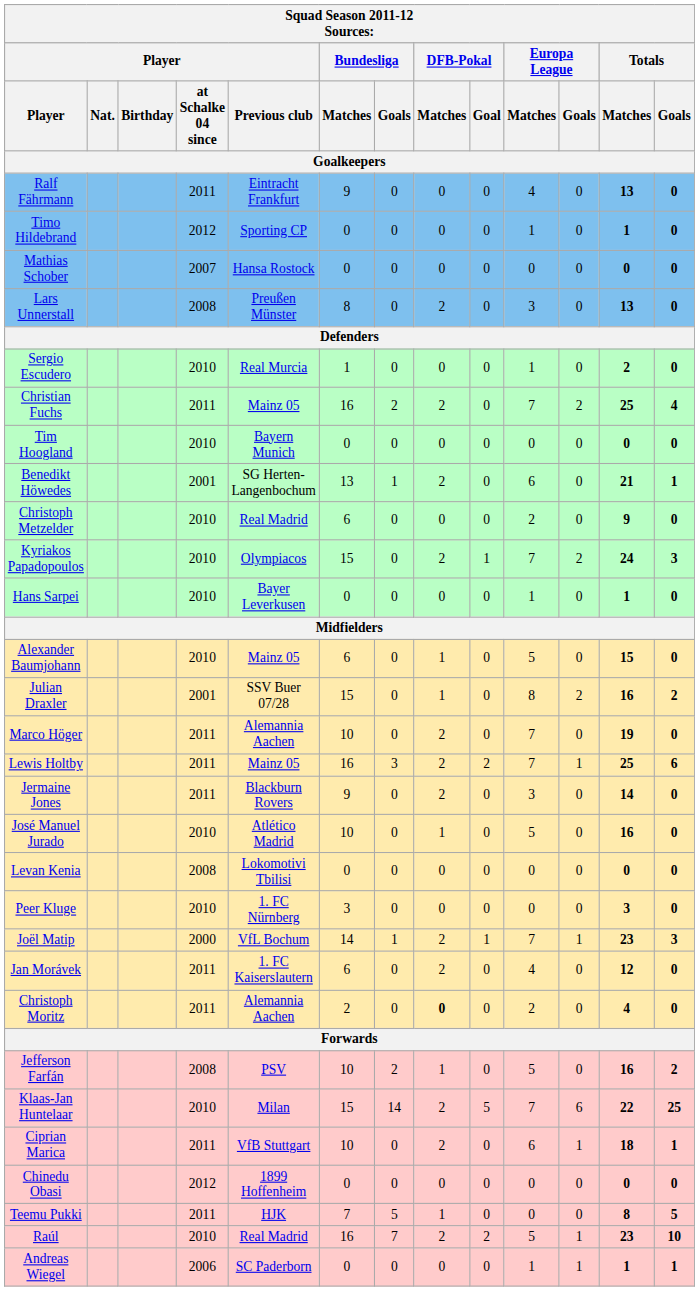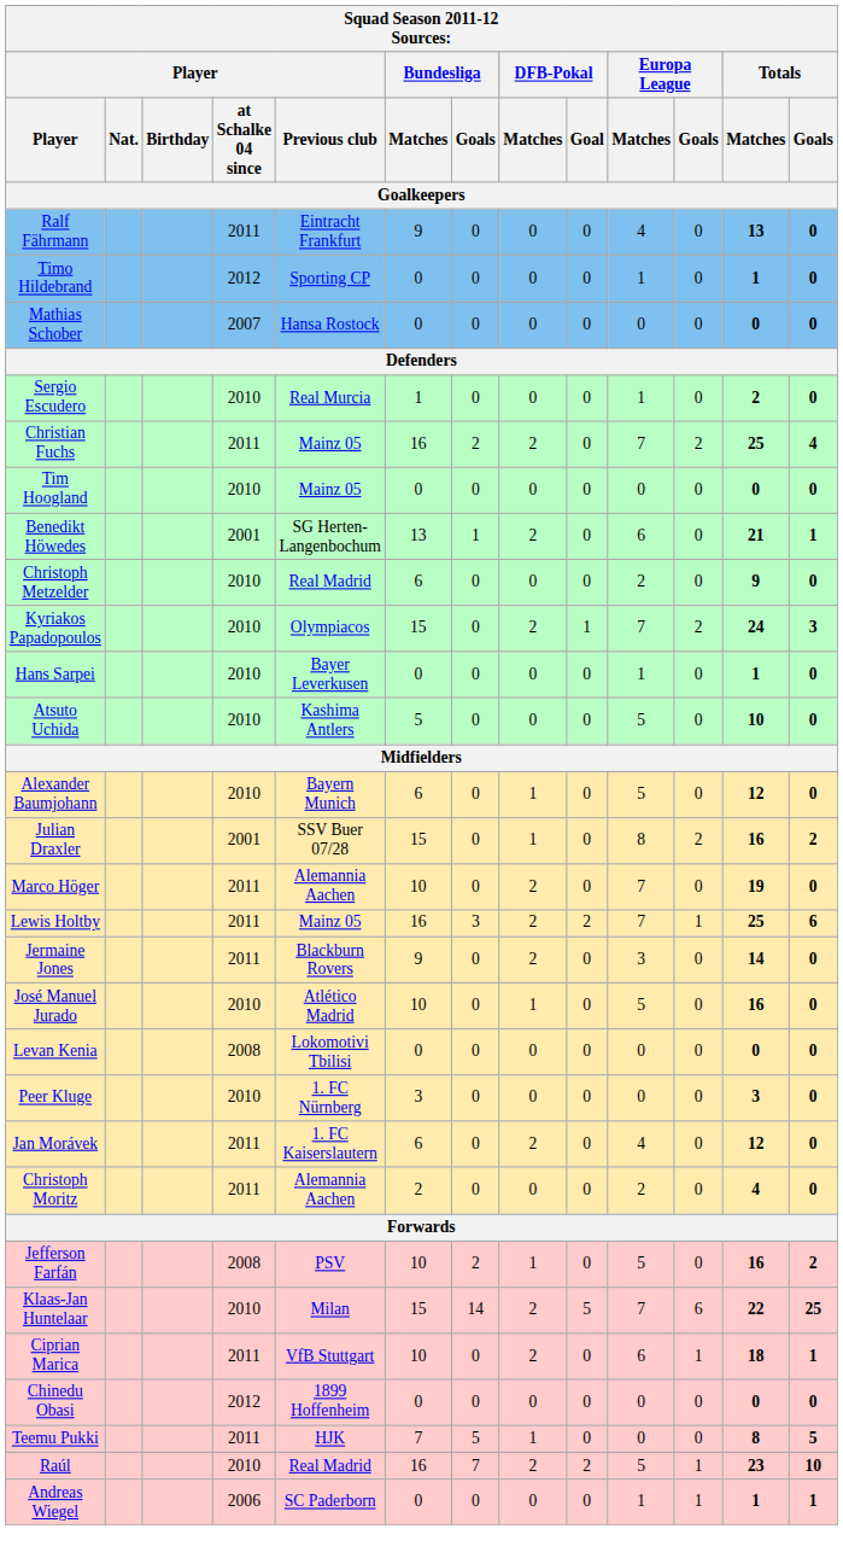 <table class="wikitable" style="font-size:80%">
 <tr style="text-align:center; background:#dcdcdc;">
 <th colspan="13">Squad Season 2011-12<br>Sources:</th>
 </tr>
 <tr style="text-align:center; background:#9c9c9c;">
 <th colspan="5">Player</th>
 <th colspan="2"><a href='#'>Bundesliga</a></th>
 <th colspan="2"><a href='#'>DFB-Pokal</a></th>
 <th colspan="2"><a href='#'>Europa League</a></th>
 <th colspan="2">Totals</th>
 </tr>
 <tr style="text-align:center; background:#dcdcdc;">
 <th>Player</th>
 <th>Nat.</th>
 <th>Birthday</th>
 <th>at Schalke 04 since</th>
 <th>Previous club</th>
 <th>Matches</th>
 <th>Goals</th>
 <th>Matches</th>
 <th>Goal</th>
 <th>Matches</th>
 <th>Goals</th>
 <th>Matches</th>
 <th>Goals</th>
 </tr>
 <tr style="text-align:center; background:#dcdcdc;">
 <th colspan="13">Goalkeepers</th>
 </tr>
 <tr style="text-align:center; background:#7ec0ee;">
 <td><a href='#'>Ralf Fährmann</a></td>
 <td></td>
 <td></td>
 <td>2011</td>
 <td><a href='#'>Eintracht Frankfurt</a></td>
 <td>9</td>
 <td>0</td>
 <td>0</td>
 <td>0</td>
 <td>4</td>
 <td>0</td>
 <td><strong>13</strong></td>
 <td><strong>0</strong></td>
 </tr>
 <tr style="text-align:center; background:#7ec0ee;">
 <td><a href='#'>Timo Hildebrand</a></td>
 <td></td>
 <td></td>
 <td>2012</td>
 <td><a href='#'>Sporting CP</a></td>
 <td>0</td>
 <td>0</td>
 <td>0</td>
 <td>0</td>
 <td>1</td>
 <td>0</td>
 <td><strong>1</strong></td>
 <td><strong>0</strong></td>
 </tr>
 <tr style="text-align:center; background:#7ec0ee;">
 <td><a href='#'>Mathias Schober</a></td>
 <td></td>
 <td></td>
 <td>2007</td>
 <td><a href='#'>Hansa Rostock</a></td>
 <td>0</td>
 <td>0</td>
 <td>0</td>
 <td>0</td>
 <td>0</td>
 <td>0</td>
 <td><strong>0</strong></td>
 <td><strong>0</strong></td>
 </tr>
-<tr style="text-align:center; background:#7ec0ee;">
-<td><a href='#'>Lars Unnerstall</a></td>
-<td></td>
-<td></td>
-<td>2008</td>
-<td><a href='#'>Preußen Münster</a></td>
-<td>8</td>
-<td>0</td>
-<td>2</td>
-<td>0</td>
-<td>3</td>
-<td>0</td>
-<td><strong>13</strong></td>
-<td><strong>0</strong></td>
-</tr>
 <tr style="text-align:center; background:#dcdcdc;">
 <th colspan="13">Defenders</th>
 </tr>
 <tr style="text-align:center; background:#b9ffc5;">
 <td><a href='#'>Sergio Escudero</a></td>
 <td></td>
 <td></td>
 <td>2010</td>
 <td><a href='#'>Real Murcia</a></td>
 <td>1</td>
 <td>0</td>
 <td>0</td>
 <td>0</td>
 <td>1</td>
 <td>0</td>
 <td><strong>2</strong></td>
 <td><strong>0</strong></td>
 </tr>
 <tr style="text-align:center; background:#b9ffc5;">
 <td><a href='#'>Christian Fuchs</a></td>
 <td></td>
 <td></td>
 <td>2011</td>
 <td><a href='#'>Mainz 05</a></td>
 <td>16</td>
 <td>2</td>
 <td>2</td>
 <td>0</td>
 <td>7</td>
 <td>2</td>
 <td><strong>25</strong></td>
 <td><strong>4</strong></td>
 </tr>
 <tr style="text-align:center; background:#b9ffc5;">
 <td><a href='#'>Tim Hoogland</a></td>
 <td></td>
 <td></td>
 <td>2010</td>
-<td><a href='#'>Bayern Munich</a></td>
+<td><a href='#'>Mainz 05</a></td>
 <td>0</td>
 <td>0</td>
 <td>0</td>
 <td>0</td>
 <td>0</td>
 <td>0</td>
 <td><strong>0</strong></td>
 <td><strong>0</strong></td>
 </tr>
 <tr style="text-align:center; background:#b9ffc5;">
 <td><a href='#'>Benedikt Höwedes</a></td>
 <td></td>
 <td></td>
 <td>2001</td>
 <td>SG Herten-Langenbochum</td>
 <td>13</td>
 <td>1</td>
 <td>2</td>
 <td>0</td>
 <td>6</td>
 <td>0</td>
 <td><strong>21</strong></td>
 <td><strong>1</strong></td>
 </tr>
 <tr style="text-align:center; background:#b9ffc5;">
 <td><a href='#'>Christoph Metzelder</a></td>
 <td></td>
 <td></td>
 <td>2010</td>
 <td><a href='#'>Real Madrid</a></td>
 <td>6</td>
 <td>0</td>
 <td>0</td>
 <td>0</td>
 <td>2</td>
 <td>0</td>
 <td><strong>9</strong></td>
 <td><strong>0</strong></td>
 </tr>
 <tr style="text-align:center; background:#b9ffc5;">
 <td><a href='#'>Kyriakos Papadopoulos</a></td>
 <td></td>
 <td></td>
 <td>2010</td>
 <td><a href='#'>Olympiacos</a></td>
 <td>15</td>
 <td>0</td>
 <td>2</td>
 <td>1</td>
 <td>7</td>
 <td>2</td>
 <td><strong>24</strong></td>
 <td><strong>3</strong></td>
 </tr>
 <tr style="text-align:center; background:#b9ffc5;">
 <td><a href='#'>Hans Sarpei</a></td>
 <td></td>
 <td></td>
 <td>2010</td>
 <td><a href='#'>Bayer Leverkusen</a></td>
 <td>0</td>
 <td>0</td>
 <td>0</td>
 <td>0</td>
 <td>1</td>
 <td>0</td>
 <td><strong>1</strong></td>
 <td><strong>0</strong></td>
 </tr>
+<tr style="text-align:center; background:#b9ffc5;">
+<td><a href='#'>Atsuto Uchida</a></td>
+<td></td>
+<td></td>
+<td>2010</td>
+<td><a href='#'>Kashima Antlers</a></td>
+<td>5</td>
+<td>0</td>
+<td>0</td>
+<td>0</td>
+<td>5</td>
+<td>0</td>
+<td><strong>10</strong></td>
+<td><strong>0</strong></td>
+</tr>
 <tr style="text-align:center; background:#dcdcdc;">
 <th colspan="13">Midfielders</th>
 </tr>
 <tr style="text-align:center; background:#ffebad;">
 <td><a href='#'>Alexander Baumjohann</a></td>
 <td></td>
 <td></td>
 <td>2010</td>
-<td><a href='#'>Mainz 05</a></td>
+<td><a href='#'>Bayern Munich</a></td>
 <td>6</td>
 <td>0</td>
 <td>1</td>
 <td>0</td>
 <td>5</td>
 <td>0</td>
-<td><strong>15</strong></td>
+<td><strong>12</strong></td>
 <td><strong>0</strong></td>
 </tr>
 <tr style="text-align:center; background:#ffebad;">
 <td><a href='#'>Julian Draxler</a></td>
 <td></td>
 <td></td>
 <td>2001</td>
 <td>SSV Buer 07/28</td>
 <td>15</td>
 <td>0</td>
 <td>1</td>
 <td>0</td>
 <td>8</td>
 <td>2</td>
 <td><strong>16</strong></td>
 <td><strong>2</strong></td>
 </tr>
 <tr style="text-align:center; background:#ffebad;">
 <td><a href='#'>Marco Höger</a></td>
 <td></td>
 <td></td>
 <td>2011</td>
 <td><a href='#'>Alemannia Aachen</a></td>
 <td>10</td>
 <td>0</td>
 <td>2</td>
 <td>0</td>
 <td>7</td>
 <td>0</td>
 <td><strong>19</strong></td>
 <td><strong>0</strong></td>
 </tr>
 <tr style="text-align:center; background:#ffebad;">
 <td><a href='#'>Lewis Holtby</a></td>
 <td></td>
 <td></td>
 <td>2011</td>
 <td><a href='#'>Mainz 05</a></td>
 <td>16</td>
 <td>3</td>
 <td>2</td>
 <td>2</td>
 <td>7</td>
 <td>1</td>
 <td><strong>25</strong></td>
 <td><strong>6</strong></td>
 </tr>
 <tr style="text-align:center; background:#ffebad;">
 <td><a href='#'>Jermaine Jones</a></td>
 <td></td>
 <td></td>
 <td>2011</td>
 <td><a href='#'>Blackburn Rovers</a></td>
 <td>9</td>
 <td>0</td>
 <td>2</td>
 <td>0</td>
 <td>3</td>
 <td>0</td>
 <td><strong>14</strong></td>
 <td><strong>0</strong></td>
 </tr>
 <tr style="text-align:center; background:#ffebad;">
 <td><a href='#'>José Manuel Jurado</a></td>
 <td></td>
 <td></td>
 <td>2010</td>
 <td><a href='#'>Atlético Madrid</a></td>
 <td>10</td>
 <td>0</td>
 <td>1</td>
 <td>0</td>
 <td>5</td>
 <td>0</td>
 <td><strong>16</strong></td>
 <td><strong>0</strong></td>
 </tr>
 <tr style="text-align:center; background:#ffebad;">
 <td><a href='#'>Levan Kenia</a></td>
 <td></td>
 <td></td>
 <td>2008</td>
 <td><a href='#'>Lokomotivi Tbilisi</a></td>
 <td>0</td>
 <td>0</td>
 <td>0</td>
 <td>0</td>
 <td>0</td>
 <td>0</td>
 <td><strong>0</strong></td>
 <td><strong>0</strong></td>
 </tr>
 <tr style="text-align:center; background:#ffebad;">
 <td><a href='#'>Peer Kluge</a></td>
 <td></td>
 <td></td>
 <td>2010</td>
 <td><a href='#'>1. FC Nürnberg</a></td>
 <td>3</td>
 <td>0</td>
 <td>0</td>
 <td>0</td>
 <td>0</td>
 <td>0</td>
 <td><strong>3</strong></td>
 <td><strong>0</strong></td>
 </tr>
 <tr style="text-align:center; background:#ffebad;">
-<td><a href='#'>Joël Matip</a></td>
-<td></td>
-<td></td>
-<td>2000</td>
-<td><a href='#'>VfL Bochum</a></td>
-<td>14</td>
-<td>1</td>
-<td>2</td>
-<td>1</td>
-<td>7</td>
-<td>1</td>
-<td><strong>23</strong></td>
-<td><strong>3</strong></td>
-</tr>
-<tr style="text-align:center; background:#ffebad;">
 <td><a href='#'>Jan Morávek</a></td>
 <td></td>
 <td></td>
 <td>2011</td>
 <td><a href='#'>1. FC Kaiserslautern</a></td>
 <td>6</td>
 <td>0</td>
 <td>2</td>
 <td>0</td>
 <td>4</td>
 <td>0</td>
 <td><strong>12</strong></td>
 <td><strong>0</strong></td>
 </tr>
 <tr style="text-align:center; background:#ffebad;">
 <td><a href='#'>Christoph Moritz</a></td>
 <td></td>
 <td></td>
 <td>2011</td>
 <td><a href='#'>Alemannia Aachen</a></td>
 <td>2</td>
 <td>0</td>
-<td><strong>0</strong></td>
+<td>0</td>
 <td>0</td>
 <td>2</td>
 <td>0</td>
 <td><strong>4</strong></td>
 <td><strong>0</strong></td>
 </tr>
 <tr style="text-align:center; background:#dcdcdc;">
 <th colspan="13">Forwards</th>
 </tr>
 <tr style="text-align:center; background:#ffcbcb;">
 <td><a href='#'>Jefferson Farfán</a></td>
 <td></td>
 <td></td>
 <td>2008</td>
 <td><a href='#'>PSV</a></td>
 <td>10</td>
 <td>2</td>
 <td>1</td>
 <td>0</td>
 <td>5</td>
 <td>0</td>
 <td><strong>16</strong></td>
 <td><strong>2</strong></td>
 </tr>
 <tr style="text-align:center; background:#ffcbcb;">
 <td><a href='#'>Klaas-Jan Huntelaar</a></td>
 <td></td>
 <td></td>
 <td>2010</td>
 <td><a href='#'>Milan</a></td>
 <td>15</td>
 <td>14</td>
 <td>2</td>
 <td>5</td>
 <td>7</td>
 <td>6</td>
 <td><strong>22</strong></td>
 <td><strong>25</strong></td>
 </tr>
 <tr style="text-align:center; background:#ffcbcb;">
 <td><a href='#'>Ciprian Marica</a></td>
 <td></td>
 <td></td>
 <td>2011</td>
 <td><a href='#'>VfB Stuttgart</a></td>
 <td>10</td>
 <td>0</td>
 <td>2</td>
 <td>0</td>
 <td>6</td>
 <td>1</td>
 <td><strong>18</strong></td>
 <td><strong>1</strong></td>
 </tr>
 <tr style="text-align:center; background:#ffcbcb;">
 <td><a href='#'>Chinedu Obasi</a></td>
 <td></td>
 <td></td>
 <td>2012</td>
 <td><a href='#'>1899 Hoffenheim</a></td>
 <td>0</td>
 <td>0</td>
 <td>0</td>
 <td>0</td>
 <td>0</td>
 <td>0</td>
 <td><strong>0</strong></td>
 <td><strong>0</strong></td>
 </tr>
 <tr style="text-align:center; background:#ffcbcb;">
 <td><a href='#'>Teemu Pukki</a></td>
 <td></td>
 <td></td>
 <td>2011</td>
 <td><a href='#'>HJK</a></td>
 <td>7</td>
 <td>5</td>
 <td>1</td>
 <td>0</td>
 <td>0</td>
 <td>0</td>
 <td><strong>8</strong></td>
 <td><strong>5</strong></td>
 </tr>
 <tr style="text-align:center; background:#ffcbcb;">
 <td><a href='#'>Raúl</a></td>
 <td></td>
 <td></td>
 <td>2010</td>
 <td><a href='#'>Real Madrid</a></td>
 <td>16</td>
 <td>7</td>
 <td>2</td>
 <td>2</td>
 <td>5</td>
 <td>1</td>
 <td><strong>23</strong></td>
 <td><strong>10</strong></td>
 </tr>
 <tr style="text-align:center; background:#ffcbcb;">
 <td><a href='#'>Andreas Wiegel</a></td>
 <td></td>
 <td></td>
 <td>2006</td>
 <td><a href='#'>SC Paderborn</a></td>
 <td>0</td>
 <td>0</td>
 <td>0</td>
 <td>0</td>
 <td>1</td>
 <td>1</td>
 <td><strong>1</strong></td>
 <td><strong>1</strong></td>
 </tr>
 </table>
